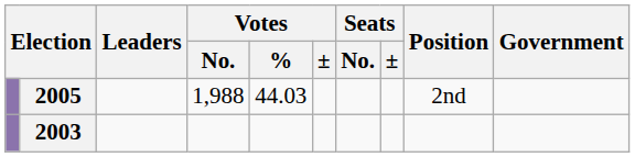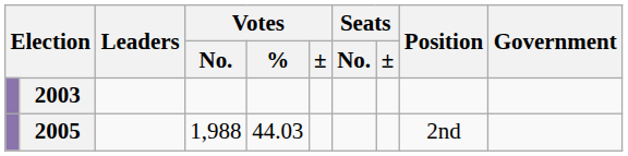 <table class="wikitable" style="text-align:center">
 <tr>
 <th colspan="2" rowspan="2">Election</th>
 <th rowspan="2">Leaders</th>
 <th colspan="3">Votes</th>
 <th colspan="2">Seats</th>
 <th rowspan="2">Position</th>
 <th rowspan="2">Government</th>
 </tr>
 <tr>
 <th>No.</th>
 <th>%</th>
 <th>±</th>
 <th>No.</th>
 <th>±</th>
 </tr>
 <tr>
 <th style="background-color: #8B73AC"></th>
+<th>2003</th>
+<td></td>
+<td></td>
+<td></td>
+<td></td>
+<td></td>
+<td></td>
+<td></td>
+<td></td>
+</tr>
+<tr>
+<th style="background-color: #8B73AC"></th>
 <th>2005</th>
 <td></td>
 <td>1,988</td>
 <td>44.03</td>
 <td></td>
 <td></td>
 <td></td>
 <td>2nd</td>
 <td></td>
 </tr>
-<tr>
-<th style="background-color: #8B73AC"></th>
-<th>2003</th>
-<td></td>
-<td></td>
-<td></td>
-<td></td>
-<td></td>
-<td></td>
-<td></td>
-<td></td>
-</tr>
 </table>
